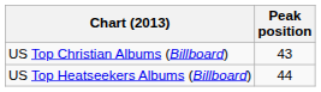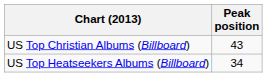 <table class="wikitable sortable">
 <tr>
 <th>Chart (2013)</th>
 <th>Peak<br>position</th>
 </tr>
 <tr>
 <td>US <a href='#'>Top Christian Albums</a> (<em><a href='#'>Billboard</a></em>)</td>
 <td align=center>43</td>
 </tr>
 <tr>
 <td>US <a href='#'>Top Heatseekers Albums</a> (<em><a href='#'>Billboard</a></em>)</td>
-<td align=center>44</td>
+<td align=center>34</td>
 </tr>
 </table>
